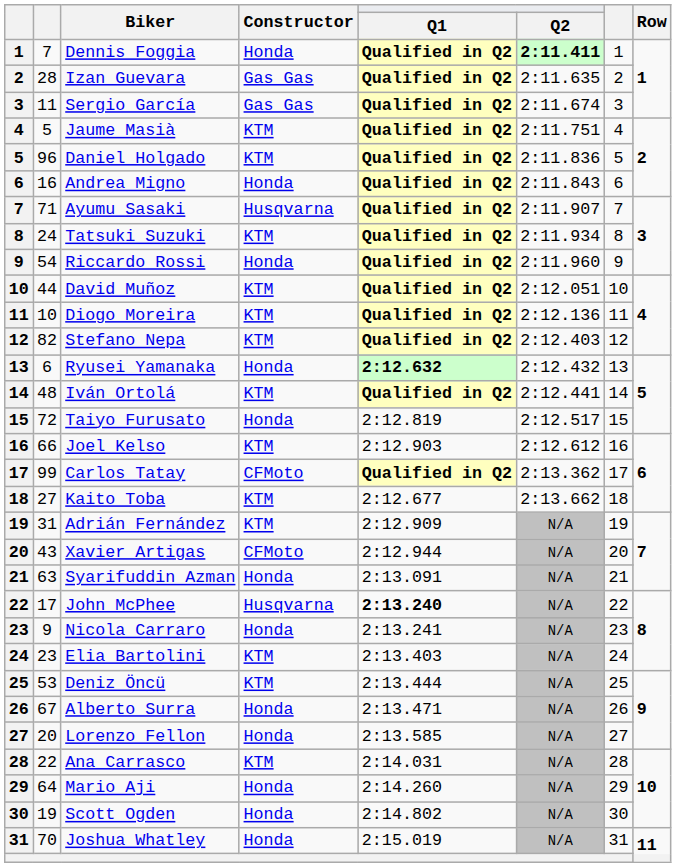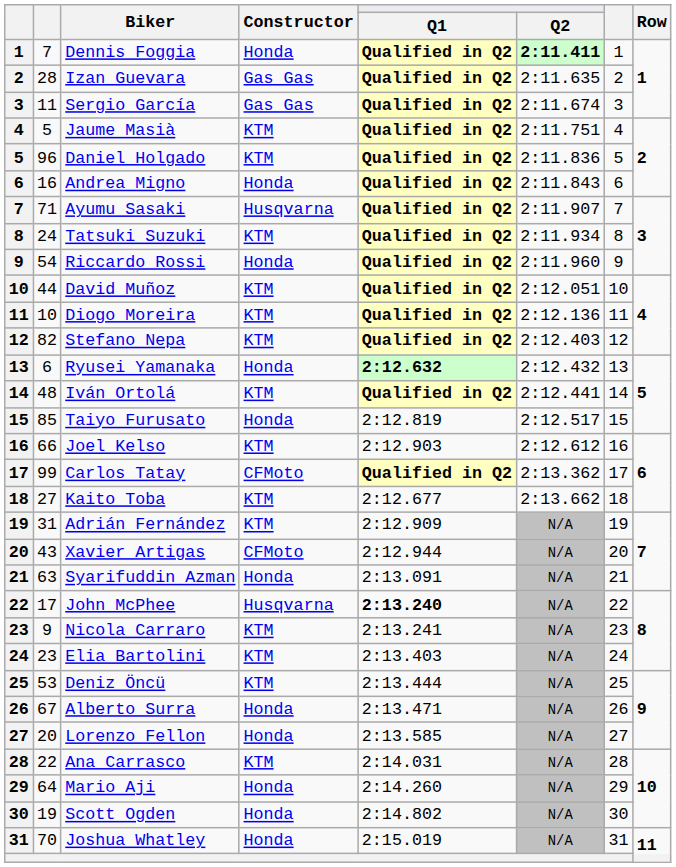 <table class="wikitable sortable" style="font-size: 85%;">
 <tr>
 <th rowspan="2"></th>
 <th rowspan="2"></th>
 <th rowspan="2">Biker</th>
 <th rowspan="2">Constructor</th>
 <th colspan="2" style="background:#eaecf0; text-align:center;"></th>
 <th rowspan="2"></th>
 <th rowspan="2">Row</th>
 </tr>
 <tr>
 <th scope="col">Q1</th>
 <th scope="col">Q2</th>
 </tr>
 <tr>
 <th scope="row">1</th>
 <td align="center">7</td>
 <td> <a href='#'>Dennis Foggia</a></td>
 <td><a href='#'>Honda</a></td>
 <td style="background:#ffffbf;"><strong>Qualified in Q2</strong></td>
 <td style="background:#ccffcc;"><strong>2:11.411</strong></td>
 <td align="center">1</td>
 <td rowspan="3"><strong>1</strong></td>
 </tr>
 <tr>
 <th scope="row">2</th>
 <td align="center">28</td>
 <td> <a href='#'>Izan Guevara</a></td>
 <td><a href='#'>Gas Gas</a></td>
 <td style="background:#ffffbf;"><strong>Qualified in Q2</strong></td>
 <td>2:11.635</td>
 <td align="center">2</td>
 </tr>
 <tr>
 <th scope="row">3</th>
 <td align="center">11</td>
 <td> <a href='#'>Sergio García</a></td>
 <td><a href='#'>Gas Gas</a></td>
 <td style="background:#ffffbf;"><strong>Qualified in Q2</strong></td>
 <td>2:11.674</td>
 <td align="center">3</td>
 </tr>
 <tr>
 <th scope="row">4</th>
 <td align="center">5</td>
 <td> <a href='#'>Jaume Masià</a></td>
 <td><a href='#'>KTM</a></td>
 <td style="background:#ffffbf;"><strong>Qualified in Q2</strong></td>
 <td>2:11.751</td>
 <td align="center">4</td>
 <td rowspan="3"><strong>2</strong></td>
 </tr>
 <tr>
 <th scope="row">5</th>
 <td align="center">96</td>
 <td> <a href='#'>Daniel Holgado</a></td>
 <td><a href='#'>KTM</a></td>
 <td style="background:#ffffbf;"><strong>Qualified in Q2</strong></td>
 <td>2:11.836</td>
 <td align="center">5</td>
 </tr>
 <tr>
 <th scope="row">6</th>
 <td align="center">16</td>
 <td> <a href='#'>Andrea Migno</a></td>
 <td><a href='#'>Honda</a></td>
 <td style="background:#ffffbf;"><strong>Qualified in Q2</strong></td>
 <td>2:11.843</td>
 <td align="center">6</td>
 </tr>
 <tr>
 <th scope="row">7</th>
 <td align="center">71</td>
 <td> <a href='#'>Ayumu Sasaki</a></td>
 <td><a href='#'>Husqvarna</a></td>
 <td style="background:#ffffbf;"><strong>Qualified in Q2</strong></td>
 <td>2:11.907</td>
 <td align="center">7</td>
 <td rowspan="3"><strong>3</strong></td>
 </tr>
 <tr>
 <th scope="row">8</th>
 <td align="center">24</td>
 <td> <a href='#'>Tatsuki Suzuki</a></td>
 <td><a href='#'>KTM</a></td>
 <td style="background:#ffffbf;"><strong>Qualified in Q2</strong></td>
 <td>2:11.934</td>
 <td align="center">8</td>
 </tr>
 <tr>
 <th scope="row">9</th>
 <td align="center">54</td>
 <td> <a href='#'>Riccardo Rossi</a></td>
 <td><a href='#'>Honda</a></td>
 <td style="background:#ffffbf;"><strong>Qualified in Q2</strong></td>
 <td>2:11.960</td>
 <td align="center">9</td>
 </tr>
 <tr>
 <th scope="row">10</th>
 <td align="center">44</td>
 <td> <a href='#'>David Muñoz</a></td>
 <td><a href='#'>KTM</a></td>
 <td style="background:#ffffbf;"><strong>Qualified in Q2</strong></td>
 <td>2:12.051</td>
 <td align="center">10</td>
 <td rowspan="3"><strong>4</strong></td>
 </tr>
 <tr>
 <th scope="row">11</th>
 <td align="center">10</td>
 <td> <a href='#'>Diogo Moreira</a></td>
 <td><a href='#'>KTM</a></td>
 <td style="background:#ffffbf;"><strong>Qualified in Q2</strong></td>
 <td>2:12.136</td>
 <td align="center">11</td>
 </tr>
 <tr>
 <th scope="row">12</th>
 <td align="center">82</td>
 <td> <a href='#'>Stefano Nepa</a></td>
 <td><a href='#'>KTM</a></td>
 <td style="background:#ffffbf;"><strong>Qualified in Q2</strong></td>
 <td>2:12.403</td>
 <td align="center">12</td>
 </tr>
 <tr>
 <th scope="row">13</th>
 <td align="center">6</td>
 <td> <a href='#'>Ryusei Yamanaka</a></td>
 <td><a href='#'>Honda</a></td>
 <td style="background:#ccffcc;"><strong>2:12.632</strong></td>
 <td>2:12.432</td>
 <td align="center">13</td>
 <td rowspan="3"><strong>5</strong></td>
 </tr>
 <tr>
 <th scope="row">14</th>
 <td align="center">48</td>
 <td> <a href='#'>Iván Ortolá</a></td>
 <td><a href='#'>KTM</a></td>
 <td style="background:#ffffbf;"><strong>Qualified in Q2</strong></td>
 <td>2:12.441</td>
 <td align="center">14</td>
 </tr>
 <tr>
 <th scope="row">15</th>
-<td align="center">72</td>
+<td align="center">85</td>
 <td> <a href='#'>Taiyo Furusato</a></td>
 <td><a href='#'>Honda</a></td>
 <td>2:12.819</td>
 <td>2:12.517</td>
 <td align="center">15</td>
 </tr>
 <tr>
 <th scope="row">16</th>
 <td align="center">66</td>
 <td> <a href='#'>Joel Kelso</a></td>
 <td><a href='#'>KTM</a></td>
 <td>2:12.903</td>
 <td>2:12.612</td>
 <td align="center">16</td>
 <td rowspan="3"><strong>6</strong></td>
 </tr>
 <tr>
 <th scope="row">17</th>
 <td align="center">99</td>
 <td> <a href='#'>Carlos Tatay</a></td>
 <td><a href='#'>CFMoto</a></td>
 <td style="background:#ffffbf;"><strong>Qualified in Q2</strong></td>
 <td>2:13.362</td>
 <td align="center">17</td>
 </tr>
 <tr>
 <th scope="row">18</th>
 <td align="center">27</td>
 <td> <a href='#'>Kaito Toba</a></td>
 <td><a href='#'>KTM</a></td>
 <td>2:12.677</td>
 <td>2:13.662</td>
 <td align="center">18</td>
 </tr>
 <tr>
 <th scope="row">19</th>
 <td align="center">31</td>
 <td> <a href='#'>Adrián Fernández</a></td>
 <td><a href='#'>KTM</a></td>
 <td>2:12.909</td>
 <td style="background: silver" align="center" data-sort-value="19"><small>N/A</small></td>
 <td align="center">19</td>
 <td rowspan="3"><strong>7</strong></td>
 </tr>
 <tr>
 <th scope="row">20</th>
 <td align="center">43</td>
 <td> <a href='#'>Xavier Artigas</a></td>
 <td><a href='#'>CFMoto</a></td>
 <td>2:12.944</td>
 <td style="background: silver" align="center" data-sort-value="20"><small>N/A</small></td>
 <td align="center">20</td>
 </tr>
 <tr>
 <th scope="row">21</th>
 <td align="center">63</td>
 <td> <a href='#'>Syarifuddin Azman</a></td>
 <td><a href='#'>Honda</a></td>
 <td>2:13.091</td>
 <td style="background: silver" align="center" data-sort-value="21"><small>N/A</small></td>
 <td align="center">21</td>
 </tr>
 <tr>
 <th scope="row">22</th>
 <td align="center">17</td>
 <td> <a href='#'>John McPhee</a></td>
 <td><a href='#'>Husqvarna</a></td>
 <td><strong>2:13.240</strong></td>
 <td style="background: silver" align="center" data-sort-value="22"><small>N/A</small></td>
 <td align="center">22</td>
 <td rowspan="3"><strong>8</strong></td>
 </tr>
 <tr>
 <th scope="row">23</th>
 <td align="center">9</td>
 <td> <a href='#'>Nicola Carraro</a></td>
-<td><a href='#'>Honda</a></td>
+<td><a href='#'>KTM</a></td>
 <td>2:13.241</td>
 <td style="background: silver" align="center" data-sort-value="23"><small>N/A</small></td>
 <td align="center">23</td>
 </tr>
 <tr>
 <th scope="row">24</th>
 <td align="center">23</td>
 <td> <a href='#'>Elia Bartolini</a></td>
 <td><a href='#'>KTM</a></td>
 <td>2:13.403</td>
 <td style="background: silver" align="center" data-sort-value="25"><small>N/A</small></td>
 <td align="center">24</td>
 </tr>
 <tr>
 <th scope="row">25</th>
 <td align="center">53</td>
 <td> <a href='#'>Deniz Öncü</a></td>
 <td><a href='#'>KTM</a></td>
 <td>2:13.444</td>
 <td style="background: silver" align="center" data-sort-value="26"><small>N/A</small></td>
 <td align="center">25</td>
 <td rowspan="3"><strong>9</strong></td>
 </tr>
 <tr>
 <th scope="row">26</th>
 <td align="center">67</td>
 <td> <a href='#'>Alberto Surra</a></td>
 <td><a href='#'>Honda</a></td>
 <td>2:13.471</td>
 <td style="background: silver" align="center" data-sort-value="27"><small>N/A</small></td>
 <td align="center">26</td>
 </tr>
 <tr>
 <th scope="row">27</th>
 <td align="center">20</td>
 <td> <a href='#'>Lorenzo Fellon</a></td>
 <td><a href='#'>Honda</a></td>
 <td>2:13.585</td>
 <td style="background: silver" align="center" data-sort-value="28"><small>N/A</small></td>
 <td align="center">27</td>
 </tr>
 <tr>
 <th scope="row">28</th>
 <td align="center">22</td>
 <td> <a href='#'>Ana Carrasco</a></td>
 <td><a href='#'>KTM</a></td>
 <td>2:14.031</td>
 <td style="background: silver" align="center" data-sort-value="29"><small>N/A</small></td>
 <td align="center">28</td>
 <td rowspan="3"><strong>10</strong></td>
 </tr>
 <tr>
 <th scope="row">29</th>
 <td align="center">64</td>
 <td> <a href='#'>Mario Aji</a></td>
 <td><a href='#'>Honda</a></td>
 <td>2:14.260</td>
 <td style="background: silver" align="center" data-sort-value="30"><small>N/A</small></td>
 <td align="center">29</td>
 </tr>
 <tr>
 <th scope="row">30</th>
 <td align="center">19</td>
 <td> <a href='#'>Scott Ogden</a></td>
 <td><a href='#'>Honda</a></td>
 <td>2:14.802</td>
 <td style="background: silver" align="center" data-sort-value="30"><small>N/A</small></td>
 <td align="center">30</td>
 </tr>
 <tr>
 <th scope="row">31</th>
 <td align="center">70</td>
 <td> <a href='#'>Joshua Whatley</a></td>
 <td><a href='#'>Honda</a></td>
 <td>2:15.019</td>
 <td style="background: silver" align="center" data-sort-value="29"><small>N/A</small></td>
 <td align="center">31</td>
 <td rowspan="3"><strong>11</strong></td>
 </tr>
 <tr>
 <th colspan="8"></th>
 </tr>
 <tr>
 </tr>
 </table>
